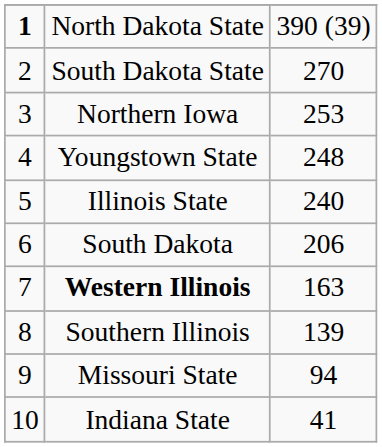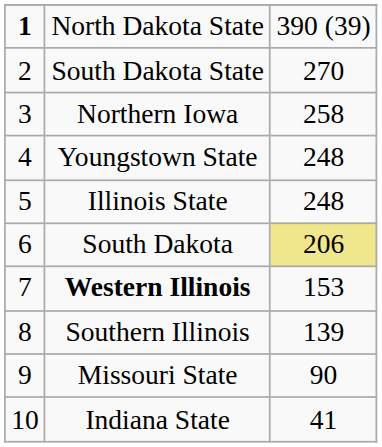 <table class="wikitable">
 <tr align="center">
 </tr>
 <tr align="center">
 <td><strong>1</strong></td>
 <td>North Dakota State</td>
 <td>390 (39)</td>
 </tr>
 <tr align="center">
 <td>2</td>
 <td>South Dakota State</td>
 <td>270</td>
 </tr>
 <tr align="center">
 <td>3</td>
 <td>Northern Iowa</td>
-<td>253</td>
+<td>258</td>
 </tr>
 <tr align="center">
 <td>4</td>
 <td>Youngstown State</td>
 <td>248</td>
 </tr>
 <tr align="center">
 <td>5</td>
 <td>Illinois State</td>
-<td>240</td>
+<td>248</td>
 </tr>
 <tr align="center">
 <td>6</td>
 <td>South Dakota</td>
-<td>206</td>
+<td style="background: khaki;">206</td>
 </tr>
 <tr align="center">
 <td>7</td>
 <td><strong>Western Illinois</strong></td>
-<td>163</td>
+<td>153</td>
 </tr>
 <tr align="center">
 <td>8</td>
 <td>Southern Illinois</td>
 <td>139</td>
 </tr>
 <tr align="center">
 <td>9</td>
 <td>Missouri State</td>
-<td>94</td>
+<td>90</td>
 </tr>
 <tr align="center">
 <td>10</td>
 <td>Indiana State</td>
 <td>41</td>
 </tr>
 </table>
